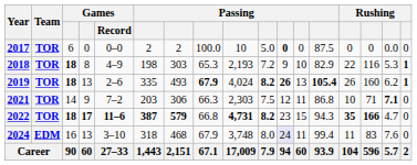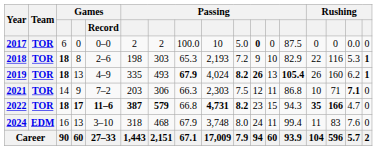 <table class="wikitable" style="text-align:center;">
 <tr>
 <th rowspan="2">Year</th>
 <th rowspan="2">Team</th>
 <th colspan="3">Games</th>
 <th colspan="8">Passing</th>
 <th colspan="4">Rushing</th>
 </tr>
 <tr>
 <th></th>
 <th></th>
 <th>Record</th>
 <th></th>
 <th></th>
 <th></th>
 <th></th>
 <th></th>
 <th></th>
 <th></th>
 <th></th>
 <th></th>
 <th></th>
 <th></th>
 <th></th>
 </tr>
 <tr>
 <th><a href='#'>2017</a></th>
 <th><a href='#'>TOR</a></th>
 <td>6</td>
 <td>0</td>
 <td>0–0</td>
 <td>2</td>
 <td>2</td>
 <td>100.0</td>
 <td>10</td>
 <td>5.0</td>
 <td><strong>0</strong></td>
 <td>0</td>
 <td>87.5</td>
 <td>0</td>
 <td>0</td>
 <td>0.0</td>
 <td>0</td>
 </tr>
 <tr>
 <th><a href='#'>2018</a></th>
 <th><a href='#'>TOR</a></th>
 <td><strong>18</strong></td>
 <td>8</td>
-<td>4–9</td>
+<td>2–6</td>
 <td>198</td>
 <td>303</td>
 <td>65.3</td>
 <td>2,193</td>
 <td>7.2</td>
 <td>9</td>
 <td>10</td>
 <td>82.9</td>
 <td>22</td>
 <td>116</td>
 <td>5.3</td>
 <td><strong>1</strong></td>
 </tr>
 <tr>
 <th><a href='#'>2019</a></th>
 <th><a href='#'>TOR</a></th>
 <td><strong>18</strong></td>
 <td>13</td>
-<td>2–6</td>
+<td>4–9</td>
 <td>335</td>
 <td>493</td>
 <td><strong>67.9</strong></td>
 <td>4,024</td>
 <td><strong>8.2</strong></td>
 <td><strong>26</strong></td>
 <td>13</td>
 <td><strong>105.4</strong></td>
 <td>26</td>
 <td>160</td>
 <td>6.2</td>
 <td><strong>1</strong></td>
 </tr>
 <tr>
 <th><a href='#'>2021</a></th>
 <th><a href='#'>TOR</a></th>
 <td>14</td>
 <td>9</td>
 <td>7–2</td>
 <td>203</td>
 <td>306</td>
 <td>66.3</td>
 <td>2,303</td>
 <td>7.5</td>
 <td>12</td>
 <td>11</td>
 <td>86.8</td>
 <td>10</td>
 <td>71</td>
 <td><strong>7.1</strong></td>
 <td>0</td>
 </tr>
 <tr>
 <th><a href='#'>2022</a></th>
 <th><a href='#'>TOR</a></th>
 <td><strong>18</strong></td>
 <td><strong>17</strong></td>
 <td><strong>11–6</strong></td>
 <td><strong>387</strong></td>
 <td><strong>579</strong></td>
 <td>66.8</td>
 <td><strong>4,731</strong></td>
 <td><strong>8.2</strong></td>
 <td>23</td>
 <td>15</td>
 <td>94.3</td>
 <td><strong>35</strong></td>
 <td><strong>166</strong></td>
 <td>4.7</td>
 <td>0</td>
 </tr>
 <tr>
 <th><a href='#'>2024</a></th>
 <th><a href='#'>EDM</a></th>
 <td>16</td>
 <td>13</td>
 <td>3–10</td>
 <td>318</td>
 <td>468</td>
 <td>67.9</td>
 <td>3,748</td>
 <td>8.0</td>
-<td style="background: lavender;">24</td>
+<td>24</td>
 <td>11</td>
 <td>99.4</td>
 <td>11</td>
 <td>83</td>
 <td>7.6</td>
 <td>0</td>
 </tr>
 <tr>
 <th colspan="2">Career</th>
 <th>90</th>
 <th>60</th>
 <th>27–33</th>
 <th>1,443</th>
 <th>2,151</th>
 <th>67.1</th>
 <th>17,009</th>
 <th>7.9</th>
 <th>94</th>
 <th>60</th>
 <th>93.9</th>
 <th>104</th>
 <th>596</th>
 <th>5.7</th>
 <th>2</th>
 </tr>
 </table>
